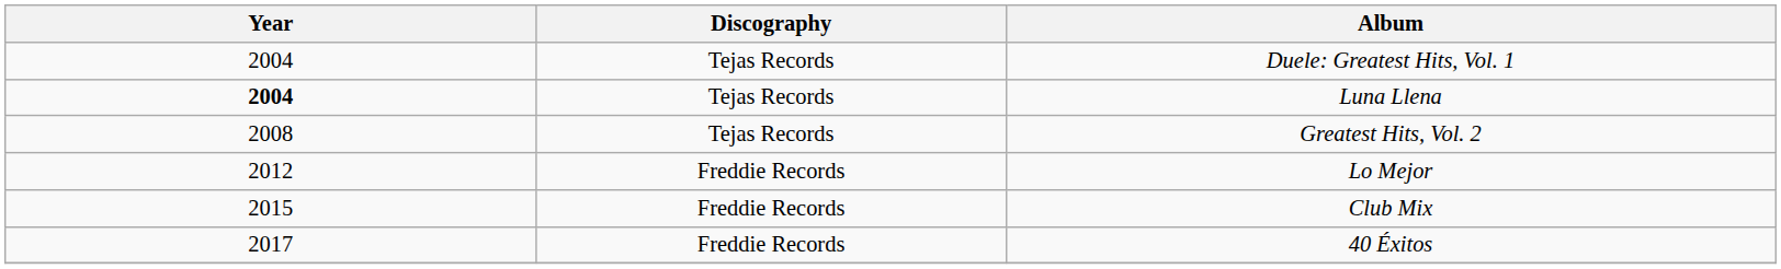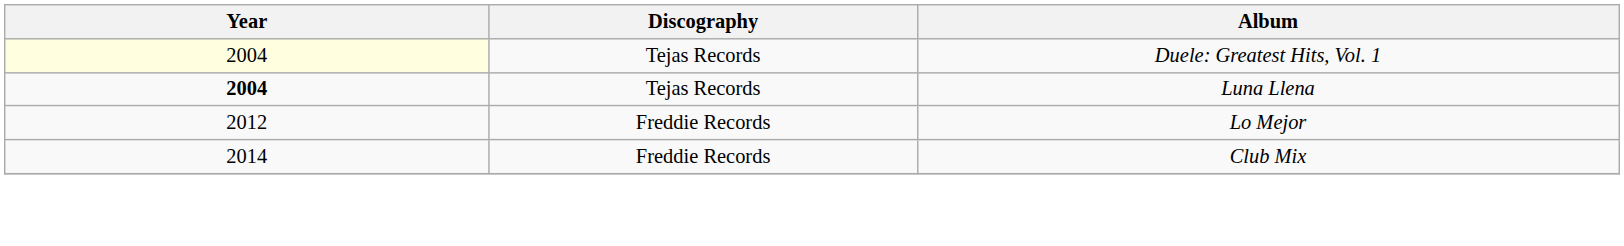 <table class="wikitable" width="90%" style="font-size:90%;">
 <tr>
 <th width="30%">Year</th>
 <th>Discography</th>
 <th>Album</th>
 </tr>
 <tr align="center">
-<td>2004</td>
+<td style="background: lightyellow;">2004</td>
 <td>Tejas Records</td>
 <td><em>Duele: Greatest Hits, Vol. 1</em></td>
 </tr>
 <tr align="center">
 <td><strong>2004</strong></td>
 <td>Tejas Records</td>
 <td><em>Luna Llena</em></td>
 </tr>
 <tr align="center">
-<td>2008</td>
-<td>Tejas Records</td>
-<td><em>Greatest Hits, Vol. 2</em></td>
-</tr>
-<tr align="center">
 <td>2012</td>
 <td>Freddie Records</td>
 <td><em>Lo Mejor</em></td>
 </tr>
 <tr align="center">
-<td>2015</td>
+<td>2014</td>
 <td>Freddie Records</td>
 <td><em>Club Mix</em></td>
 </tr>
 <tr align="center">
-<td>2017</td>
-<td>Freddie Records</td>
-<td><em>40 Éxitos</em></td>
-</tr>
-<tr align="center">
 </tr>
 </table>
